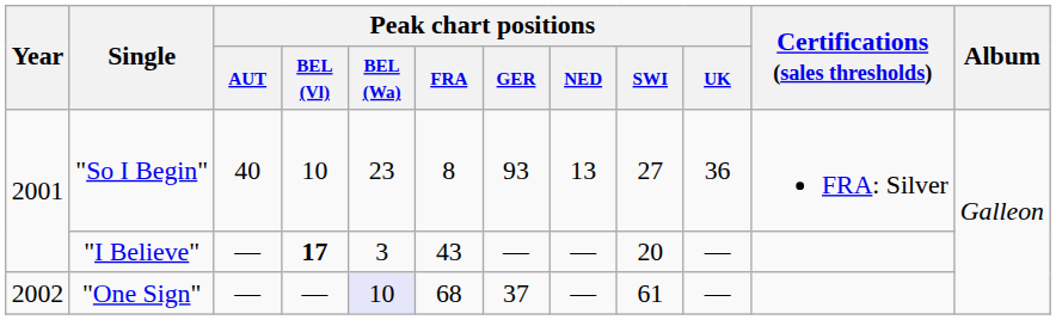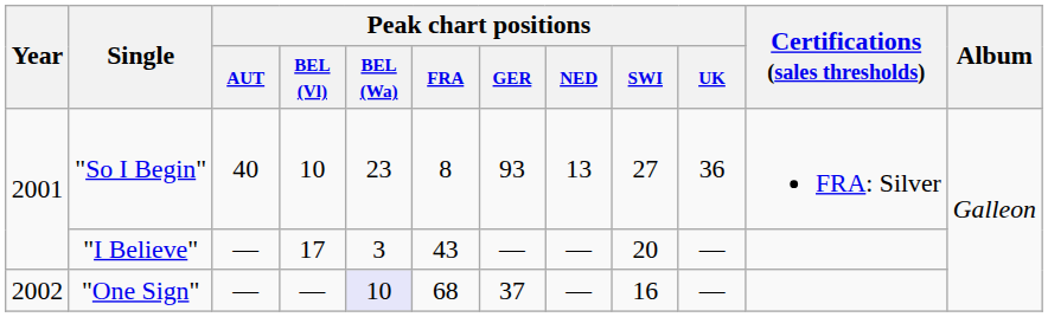 <table class="wikitable" style="text-align:center;">
 <tr>
 <th rowspan="2">Year</th>
 <th rowspan="2">Single</th>
 <th colspan="8">Peak chart positions</th>
 <th rowspan="2"><a href='#'>Certifications</a><br><small>(<a href='#'>sales thresholds</a>)</small></th>
 <th rowspan="2">Album</th>
 </tr>
 <tr style="font-size:smaller;">
 <th width="35"><small><a href='#'>AUT</a></small><br></th>
 <th width="35"><small><a href='#'>BEL<br>(Vl)</a></small><br></th>
 <th width="35"><small><a href='#'>BEL<br>(Wa)</a></small><br></th>
 <th width="35"><small><a href='#'>FRA</a></small><br></th>
 <th width="35"><small><a href='#'>GER</a></small><br></th>
 <th width="35"><small><a href='#'>NED</a></small><br></th>
 <th width="35"><small><a href='#'>SWI</a></small><br></th>
 <th width="35"><small><a href='#'>UK</a></small><br></th>
 </tr>
 <tr>
 <td style="text-align:left;" rowspan="2">2001</td>
 <td style="text-align:center;">"<a href='#'>So I Begin</a>"</td>
 <td style="text-align:center;">40</td>
 <td style="text-align:center;">10</td>
 <td style="text-align:center;">23</td>
 <td style="text-align:center;">8</td>
 <td style="text-align:center;">93</td>
 <td style="text-align:center;">13</td>
 <td style="text-align:center;">27</td>
 <td style="text-align:center;">36</td>
 <td><br><ul><li><a href='#'>FRA</a>: Silver</li></ul></td>
 <td rowspan="3"><em>Galleon</em></td>
 </tr>
 <tr>
 <td style="text-align:center;">"<a href='#'>I Believe</a>"</td>
 <td style="text-align:center;">—</td>
-<td style="text-align:center;"><strong>17</strong></td>
+<td style="text-align:center;">17</td>
 <td style="text-align:center;">3</td>
 <td style="text-align:center;">43</td>
 <td style="text-align:center;">—</td>
 <td style="text-align:center;">—</td>
 <td style="text-align:center;">20</td>
 <td style="text-align:center;">—</td>
 <td></td>
 </tr>
 <tr>
 <td align="left">2002</td>
 <td style="text-align:center;">"<a href='#'>One Sign</a>"</td>
 <td style="text-align:center;">—</td>
 <td style="text-align:center;">—</td>
 <td style="background: lavender; text-align:center;">10</td>
 <td style="text-align:center;">68</td>
 <td style="text-align:center;">37</td>
 <td style="text-align:center;">—</td>
-<td style="text-align:center;">61</td>
+<td style="text-align:center;">16</td>
 <td style="text-align:center;">—</td>
 <td></td>
 </tr>
 </table>
